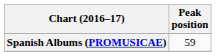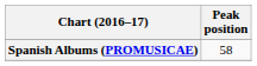 <table class="wikitable sortable plainrowheaders" style="text-align:center">
 <tr>
 <th scope="col">Chart (2016–17)</th>
 <th scope="col">Peak<br> position</th>
 </tr>
 <tr>
 </tr>
 <tr>
 <th scope="row">Spanish Albums (<a href='#'>PROMUSICAE</a>)</th>
-<td>59</td>
+<td>58</td>
 </tr>
 <tr>
 </tr>
 <tr>
 </tr>
 </table>
